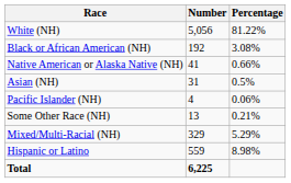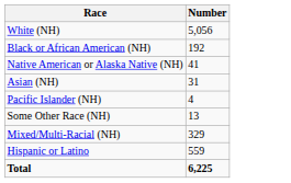 <table class="wikitable">
 <tr>
 <th>Race</th>
 <th>Number</th>
-<th>Percentage</th>
 </tr>
 <tr>
 <td><a href='#'>White</a> (NH)</td>
 <td>5,056</td>
-<td>81.22%</td>
 </tr>
 <tr>
 <td><a href='#'>Black or African American</a> (NH)</td>
 <td>192</td>
-<td>3.08%</td>
 </tr>
 <tr>
 <td><a href='#'>Native American</a> or <a href='#'>Alaska Native</a> (NH)</td>
 <td>41</td>
-<td>0.66%</td>
 </tr>
 <tr>
 <td><a href='#'>Asian</a> (NH)</td>
 <td>31</td>
-<td>0.5%</td>
 </tr>
 <tr>
 <td><a href='#'>Pacific Islander</a> (NH)</td>
 <td>4</td>
-<td>0.06%</td>
 </tr>
 <tr>
 <td>Some Other Race (NH)</td>
 <td>13</td>
-<td>0.21%</td>
 </tr>
 <tr>
 <td><a href='#'>Mixed/Multi-Racial</a> (NH)</td>
 <td>329</td>
-<td>5.29%</td>
 </tr>
 <tr>
 <td><a href='#'>Hispanic or Latino</a></td>
 <td>559</td>
-<td>8.98%</td>
 </tr>
 <tr>
 <td><strong>Total</strong></td>
 <td><strong>6,225</strong></td>
-<td></td>
 </tr>
 </table>
